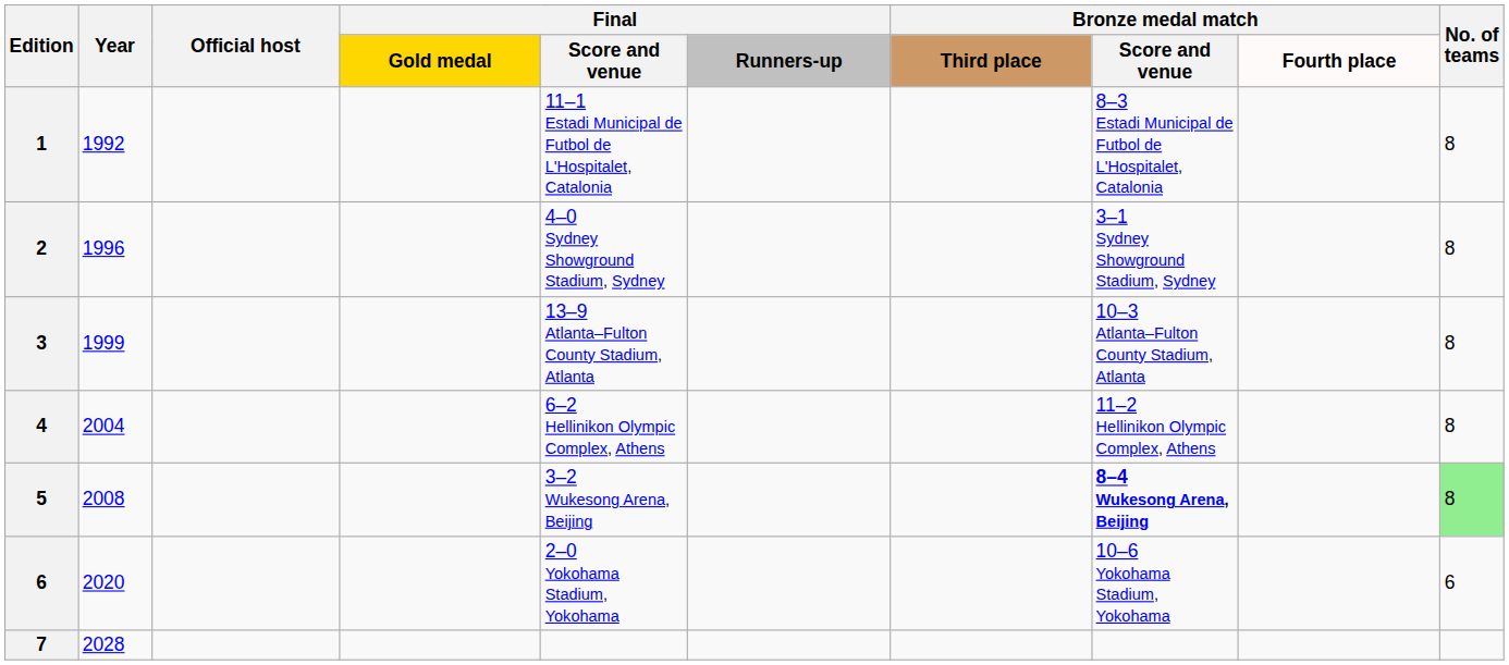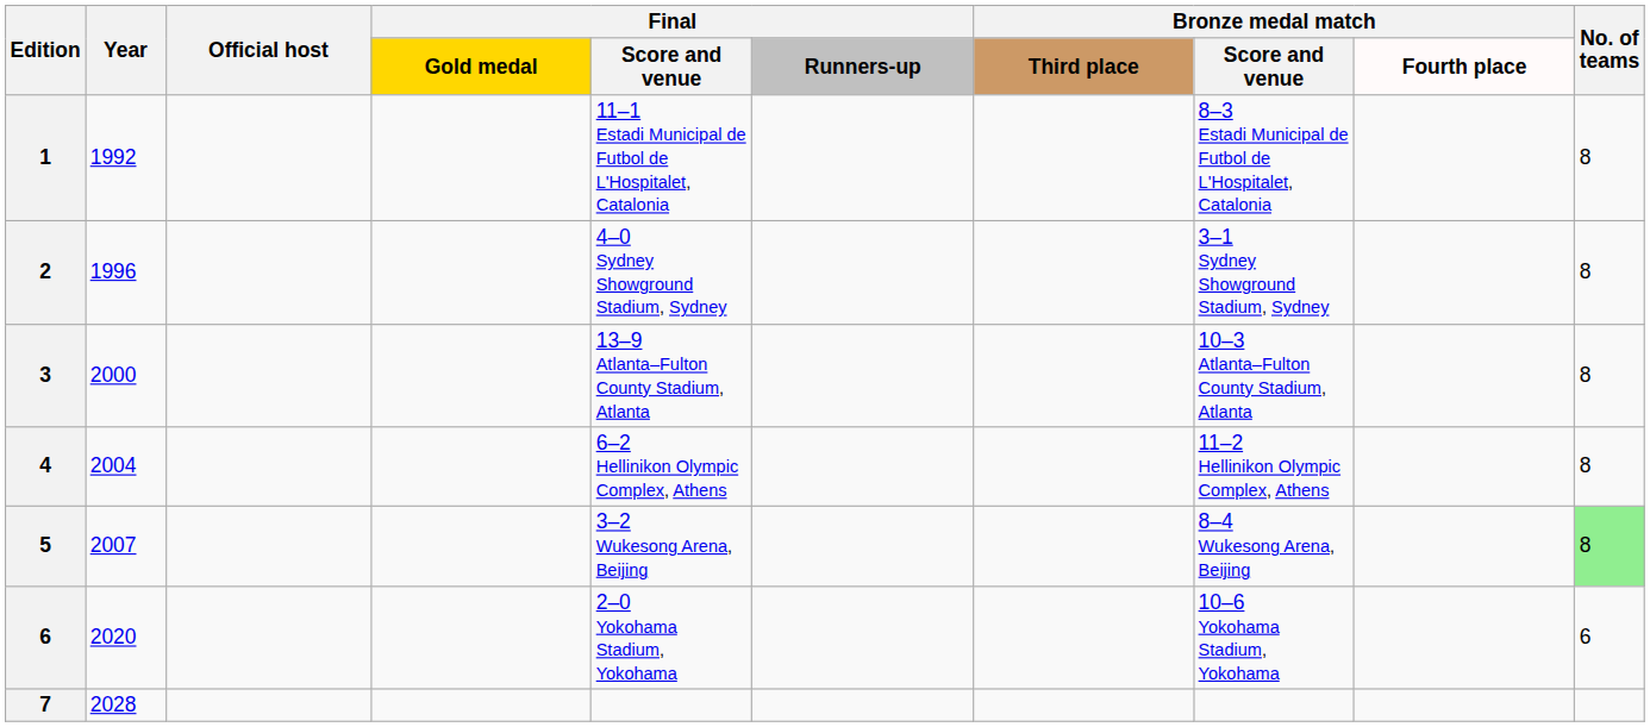 <table class="wikitable sortable sticky-header-multi mw-datatable defaultcenter col3left" style="width:100%;">
 <tr>
 <th scope="col" rowspan="2" width=2%>Edition</th>
 <th scope="col" rowspan="2" width=5%>Year</th>
 <th scope="col" rowspan="2" style="width:13%;">Official host</th>
 <th scope="colgroup" colspan=3 class="unsortable">Final</th>
 <th scope="colgroup" colspan=3 class="unsortable">Bronze medal match</th>
 <th scope="col" rowspan="2" style="width:4%;">No. of teams</th>
 </tr>
 <tr>
 <th scope="col" style="width:14%; background:gold;">Gold medal</th>
 <th scope="col" width=10%>Score and venue</th>
 <th scope="col" style="width:14%; background:silver;">Runners-up</th>
 <th scope="col" style="width:14%; background:#cc9966;">Third place</th>
 <th scope="col" width=10%>Score and venue</th>
 <th scope="col" style="width:14%; background:snow;">Fourth place</th>
 </tr>
 <tr>
 <th scope="row">1</th>
 <td><a href='#'>1992</a></td>
 <td></td>
 <td></td>
 <td><a href='#'>11–1</a><br><small><a href='#'>Estadi Municipal de Futbol de L'Hospitalet</a>, <a href='#'>Catalonia</a></small></td>
 <td></td>
 <td></td>
 <td><a href='#'>8–3</a><br><small><a href='#'>Estadi Municipal de Futbol de L'Hospitalet</a>, <a href='#'>Catalonia</a></small></td>
 <td></td>
 <td>8</td>
 </tr>
 <tr>
 <th scope="row">2</th>
 <td><a href='#'>1996</a></td>
 <td></td>
 <td></td>
 <td><a href='#'>4–0</a><br><small><a href='#'>Sydney Showground Stadium</a>, <a href='#'>Sydney</a></small></td>
 <td></td>
 <td></td>
 <td><a href='#'>3–1</a><br><small><a href='#'>Sydney Showground Stadium</a>, <a href='#'>Sydney</a></small></td>
 <td></td>
 <td>8</td>
 </tr>
 <tr>
 <th scope="row">3</th>
-<td><a href='#'>1999</a></td>
+<td><a href='#'>2000</a></td>
 <td></td>
 <td></td>
 <td><a href='#'>13–9</a><br><small><a href='#'>Atlanta–Fulton County Stadium</a>, <a href='#'>Atlanta</a></small></td>
 <td></td>
 <td></td>
 <td><a href='#'>10–3</a><br><small><a href='#'>Atlanta–Fulton County Stadium</a>, <a href='#'>Atlanta</a></small></td>
 <td></td>
 <td>8</td>
 </tr>
 <tr>
 <th scope="row">4</th>
 <td><a href='#'>2004</a></td>
 <td></td>
 <td></td>
 <td><a href='#'>6–2</a><br><small><a href='#'>Hellinikon Olympic Complex</a>, <a href='#'>Athens</a></small></td>
 <td></td>
 <td></td>
 <td><a href='#'>11–2</a><br><small><a href='#'>Hellinikon Olympic Complex</a>, <a href='#'>Athens</a></small></td>
 <td></td>
 <td>8</td>
 </tr>
 <tr>
 <th scope="row">5</th>
-<td><a href='#'>2008</a></td>
+<td><a href='#'>2007</a></td>
 <td></td>
 <td></td>
 <td><a href='#'>3–2</a><br><small><a href='#'>Wukesong Arena</a>, <a href='#'>Beijing</a></small></td>
 <td></td>
 <td></td>
-<td><strong><a href='#'>8–4</a><br><small><a href='#'>Wukesong Arena</a>, <a href='#'>Beijing</a></small></strong></td>
+<td><a href='#'>8–4</a><br><small><a href='#'>Wukesong Arena</a>, <a href='#'>Beijing</a></small></td>
 <td></td>
 <td style="background: lightgreen;">8</td>
 </tr>
 <tr>
 <th scope="row">6</th>
 <td><a href='#'>2020</a></td>
 <td></td>
 <td></td>
 <td><a href='#'>2–0</a><br><small><a href='#'>Yokohama Stadium</a>, <a href='#'>Yokohama</a></small></td>
 <td></td>
 <td></td>
 <td><a href='#'>10–6</a><br><small><a href='#'>Yokohama Stadium</a>, <a href='#'>Yokohama</a></small></td>
 <td></td>
 <td>6</td>
 </tr>
 <tr>
 <th scope="row">7</th>
 <td><a href='#'>2028</a></td>
 <td></td>
 <td></td>
 <td></td>
 <td></td>
 <td></td>
 <td></td>
 <td></td>
 <td></td>
 </tr>
 </table>
